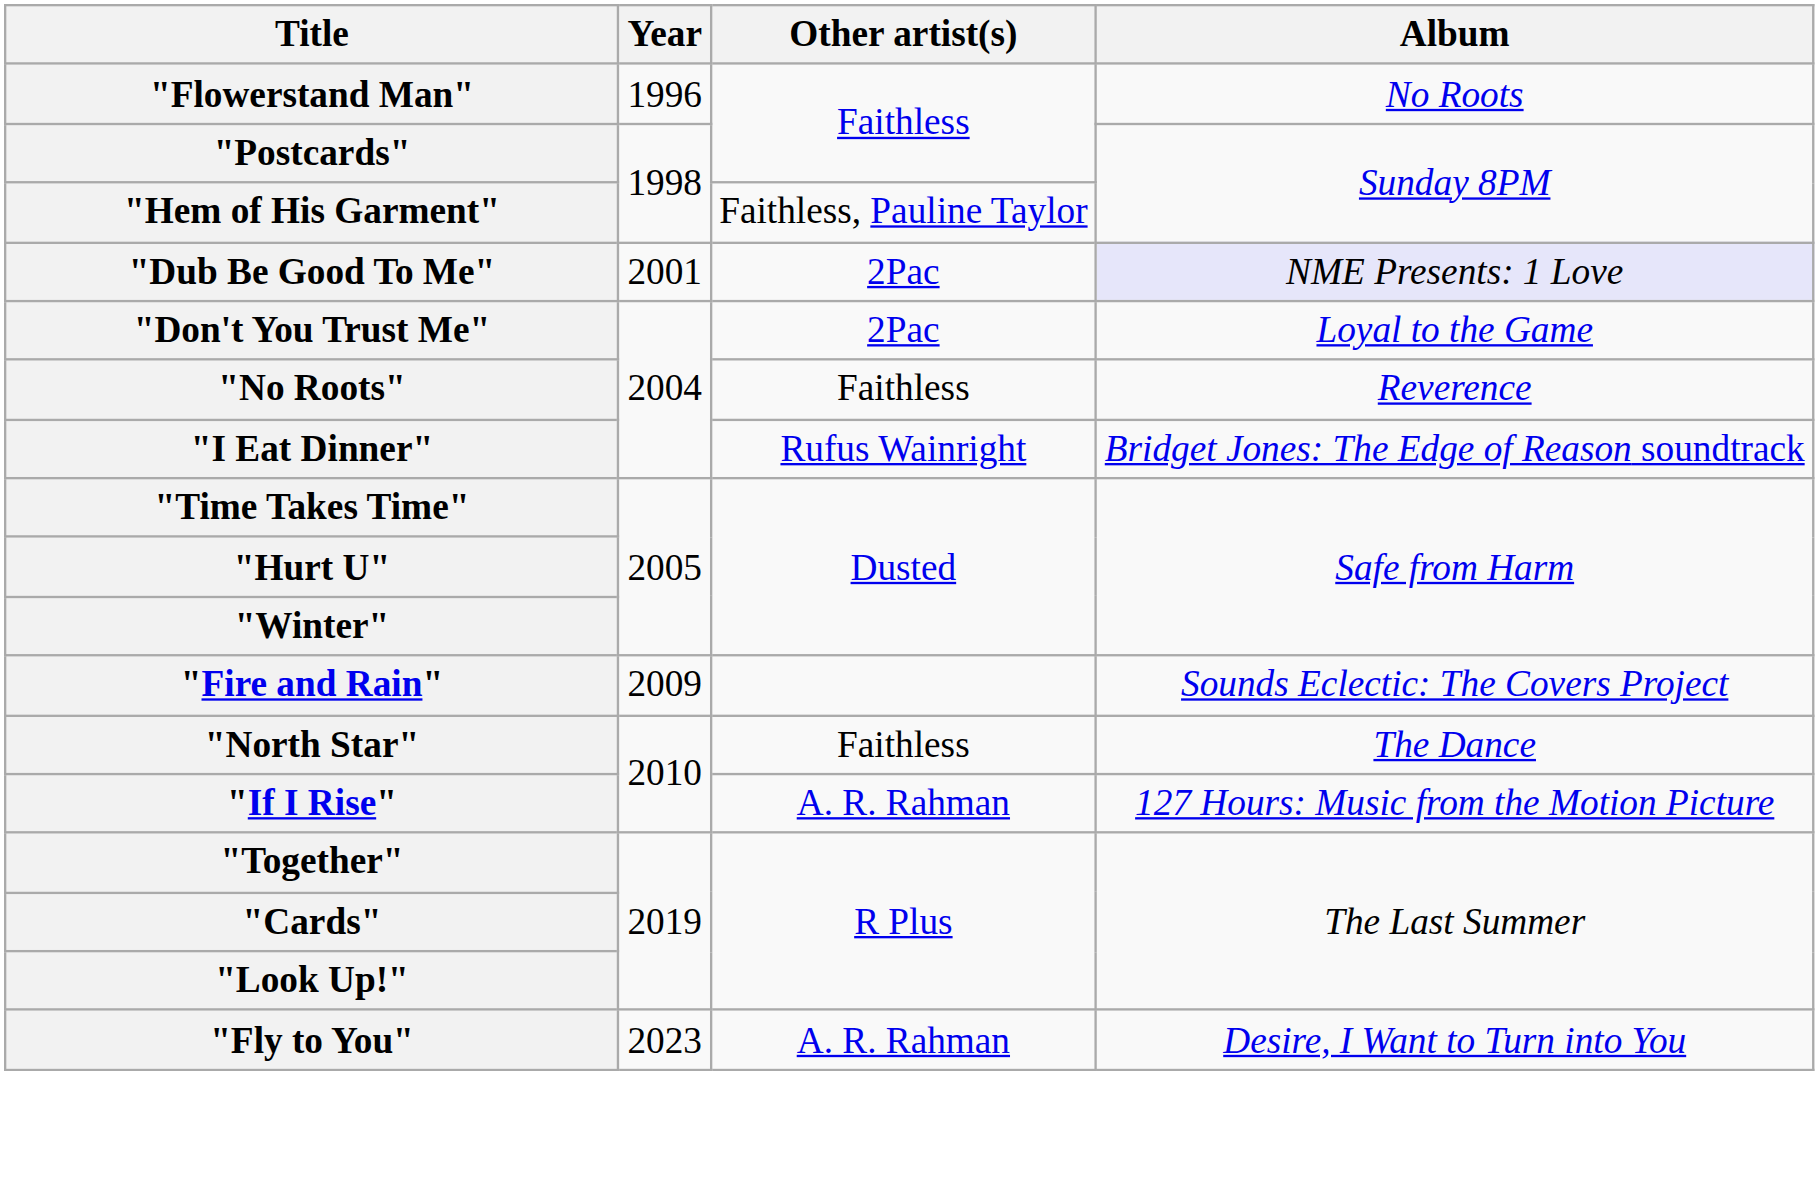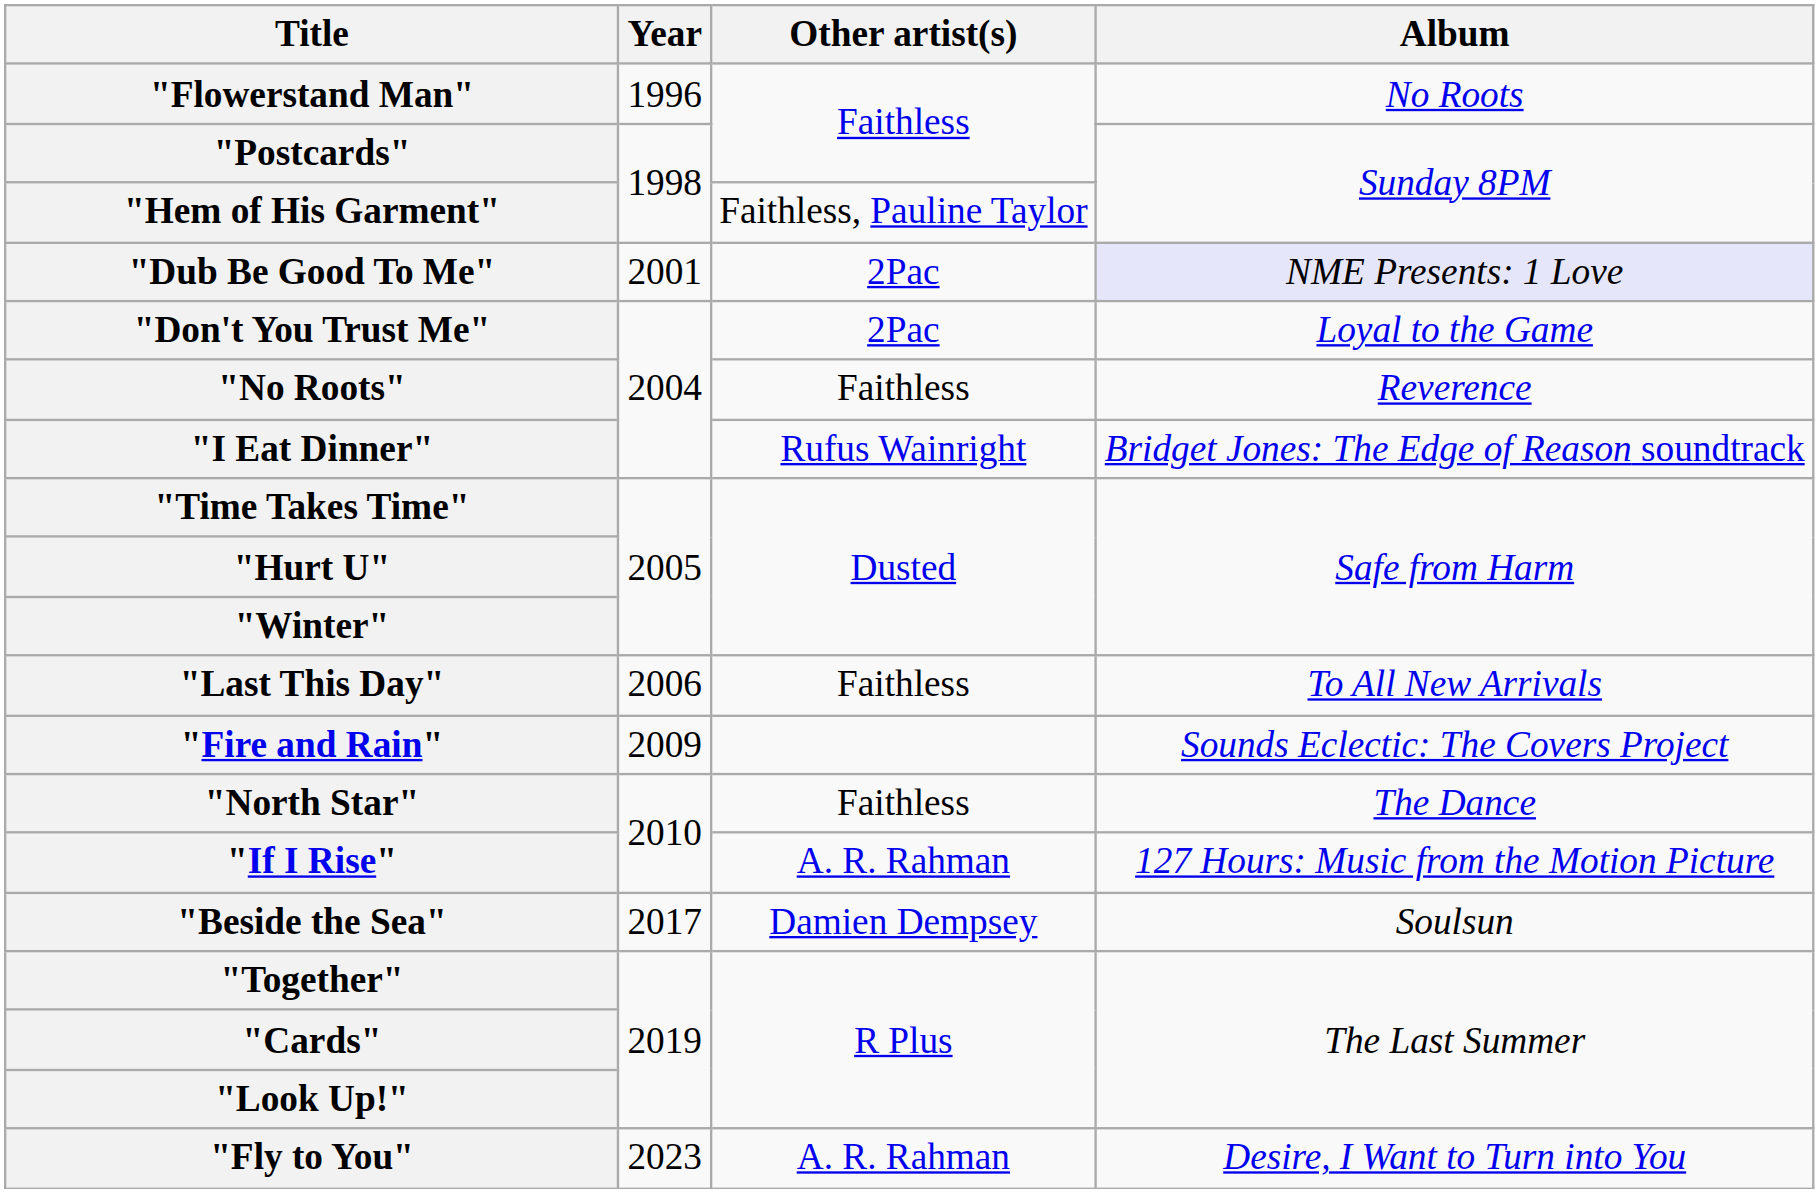 <table class="wikitable plainrowheaders" style="text-align:center;" border="1">
 <tr>
 <th scope="col" style="width:16em;">Title</th>
 <th scope="col" style="width:1em;">Year</th>
 <th scope="col">Other artist(s)</th>
 <th scope="col">Album</th>
 </tr>
 <tr>
 <th scope="row">"Flowerstand Man"</th>
 <td>1996</td>
 <td rowspan="2"><a href='#'>Faithless</a></td>
 <td><em><a href='#'>No Roots</a></em></td>
 </tr>
 <tr>
 <th scope="row">"Postcards"</th>
 <td rowspan="2">1998</td>
 <td rowspan="2"><em><a href='#'>Sunday 8PM</a></em></td>
 </tr>
 <tr>
 <th scope="row">"Hem of His Garment"</th>
 <td>Faithless, <a href='#'>Pauline Taylor</a></td>
 </tr>
 <tr>
 <th scope="row">"Dub Be Good To Me"</th>
 <td>2001</td>
 <td><a href='#'>2Pac</a></td>
 <td style="background: lavender;"><em>NME Presents: 1 Love</em></td>
 </tr>
 <tr>
 <th scope="row">"Don't You Trust Me"</th>
 <td rowspan="3">2004</td>
 <td><a href='#'>2Pac</a></td>
 <td><em><a href='#'>Loyal to the Game</a></em></td>
 </tr>
 <tr>
 <th scope="row">"No Roots"</th>
 <td>Faithless</td>
 <td><em><a href='#'>Reverence</a></em></td>
 </tr>
 <tr>
 <th scope="row">"I Eat Dinner"</th>
 <td><a href='#'>Rufus Wainright</a></td>
 <td><a href='#'><em>Bridget Jones: The Edge of Reason</em> soundtrack</a></td>
 </tr>
 <tr>
 <th scope="row">"Time Takes Time"</th>
 <td rowspan="3">2005</td>
 <td rowspan="3"><a href='#'>Dusted</a></td>
 <td rowspan="3"><em><a href='#'>Safe from Harm</a></em></td>
 </tr>
 <tr>
 <th scope="row">"Hurt U"</th>
 </tr>
 <tr>
 <th scope="row">"Winter"</th>
 </tr>
 <tr>
+<th scope="row">"Last This Day"</th>
+<td>2006</td>
+<td>Faithless</td>
+<td><em><a href='#'>To All New Arrivals</a></em></td>
+</tr>
+<tr>
 <th scope="row">"<a href='#'>Fire and Rain</a>"</th>
 <td>2009</td>
 <td></td>
 <td><em><a href='#'>Sounds Eclectic: The Covers Project</a></em></td>
 </tr>
 <tr>
 <th scope="row">"North Star"</th>
 <td rowspan="2">2010</td>
 <td>Faithless</td>
 <td><em><a href='#'>The Dance</a></em></td>
 </tr>
 <tr>
 <th scope="row">"<a href='#'>If I Rise</a>"</th>
 <td><a href='#'>A. R. Rahman</a></td>
 <td><em><a href='#'>127 Hours: Music from the Motion Picture</a></em></td>
+</tr>
+<tr>
+<th scope="row">"Beside the Sea"</th>
+<td>2017</td>
+<td><a href='#'>Damien Dempsey</a></td>
+<td><em>Soulsun</em></td>
 </tr>
 <tr>
 <th scope="row">"Together"</th>
 <td rowspan="3">2019</td>
 <td rowspan="3"><a href='#'>R Plus</a></td>
 <td rowspan="3"><em>The Last Summer</em></td>
 </tr>
 <tr>
 <th scope="row">"Cards"</th>
 </tr>
 <tr>
 <th scope="row">"Look Up!"</th>
 </tr>
 <tr>
 <th scope="row">"Fly to You"</th>
 <td>2023</td>
 <td><a href='#'>A. R. Rahman</a></td>
 <td><em><a href='#'>Desire, I Want to Turn into You</a></em></td>
 </tr>
 </table>
